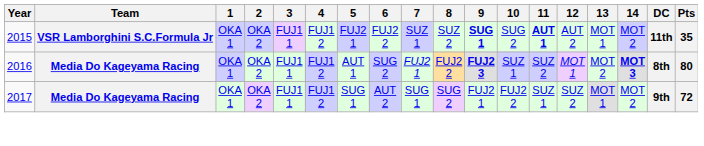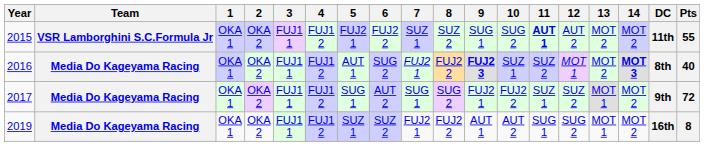 <table class="wikitable" style="text-align:center; font-size:85%">
 <tr>
 <th>Year</th>
 <th>Team</th>
 <th>1</th>
 <th>2</th>
 <th>3</th>
 <th>4</th>
 <th>5</th>
 <th>6</th>
 <th>7</th>
 <th>8</th>
 <th>9</th>
 <th>10</th>
 <th>11</th>
 <th>12</th>
 <th>13</th>
 <th>14</th>
 <th>DC</th>
 <th>Pts</th>
 </tr>
 <tr>
 <td><a href='#'>2015</a></td>
 <th nowrap><a href='#'>VSR Lamborghini S.C.Formula Jr</a></th>
 <td style="background:#CFCFFF"><a href='#'>OKA<br>1</a><br></td>
 <td style="background:#CFCFFF"><a href='#'>OKA<br>2</a><br></td>
 <td style="background:#EFCFFF"><a href='#'>FUJ1<br>1</a><br></td>
 <td style="background:#DFFFDF"><a href='#'>FUJ1<br>2</a><br></td>
 <td style="background:#CFCFFF"><a href='#'>FUJ2<br>1</a><br></td>
 <td style="background:#DFFFDF"><a href='#'>FUJ2<br>2</a><br></td>
 <td style="background:#CFCFFF"><a href='#'>SUZ<br>1</a><br></td>
 <td style="background:#DFFFDF"><a href='#'>SUZ<br>2</a><br></td>
-<td style="background:#DFFFDF"><strong><a href='#'>SUG<br>1</a><br></strong></td>
+<td style="background:#DFFFDF"><a href='#'>SUG<br>1</a><br></td>
 <td style="background:#DFFFDF"><a href='#'>SUG<br>2</a><br></td>
 <td style="background:#DFFFDF"><strong><a href='#'>AUT<br>1</a><br></strong></td>
 <td style="background:#DFFFDF"><a href='#'>AUT<br>2</a><br></td>
-<td style="background:#DFFFDF"><a href='#'>MOT<br>1</a><br></td>
+<td style="background:#DFFFDF"><a href='#'>MOT<br>2</a><br></td>
 <td style="background:#CFCFFF"><a href='#'>MOT<br>2</a><br></td>
 <th>11th</th>
-<th>35</th>
+<th>55</th>
 </tr>
 <tr>
 <td><a href='#'>2016</a></td>
 <th nowrap><a href='#'>Media Do Kageyama Racing</a></th>
 <td style="background:#CFCFFF"><a href='#'>OKA<br>1</a><br></td>
 <td style="background:#DFFFDF"><a href='#'>OKA<br>2</a><br></td>
 <td style="background:#DFFFDF"><a href='#'>FUJ1<br>1</a><br></td>
 <td style="background:#CFCFFF"><a href='#'>FUJ1<br>2</a><br></td>
 <td style="background:#DFFFDF"><a href='#'>AUT<br>1</a><br></td>
 <td style="background:#CFCFFF"><a href='#'>SUG<br>2</a><br></td>
 <td style="background:#DFFFDF"><em><a href='#'>FUJ2<br>1</a><br></em></td>
 <td style="background:#FFDF9F"><a href='#'>FUJ2<br>2</a><br></td>
 <td style="background:#DFDFDF"><strong><a href='#'>FUJ2<br>3</a><br></strong></td>
 <td style="background:#CFCFFF"><a href='#'>SUZ<br>1</a><br></td>
 <td style="background:#CFCFFF"><a href='#'>SUZ<br>2</a><br></td>
 <td style="background:#EFCFFF"><em><a href='#'>MOT<br>1</a><br></em></td>
 <td style="background:#DFFFDF"><a href='#'>MOT<br>2</a><br></td>
 <td style="background:#DFDFDF"><strong> <a href='#'>MOT<br>3</a><br></strong></td>
 <th>8th</th>
-<th>80</th>
+<th>40</th>
 </tr>
 <tr>
 <td><a href='#'>2017</a></td>
 <th nowrap><a href='#'>Media Do Kageyama Racing</a></th>
 <td style="background:#DFFFDF"><a href='#'>OKA<br>1</a><br></td>
 <td style="background:#EFCFFF"><a href='#'>OKA<br>2</a><br></td>
 <td style="background:#DFFFDF"><a href='#'>FUJ1<br>1</a><br></td>
 <td style="background:#CFCFFF"><a href='#'>FUJ1<br>2</a><br></td>
 <td style="background:#DFFFDF"><a href='#'>SUG<br>1</a><br></td>
 <td style="background:#CFCFFF"><a href='#'>AUT<br>2</a><br></td>
 <td style="background:#DFFFDF"><a href='#'>SUG<br>1</a><br></td>
 <td style="background:#EFCFFF"><a href='#'>SUG<br>2</a><br></td>
 <td style="background:#DFFFDF"><a href='#'>FUJ2<br>1</a><br></td>
 <td style="background:#DFFFDF"><a href='#'>FUJ2<br>2</a><br></td>
 <td style="background:#DFFFDF"><a href='#'>SUZ<br>1</a><br></td>
 <td style="background:#DFFFDF"><a href='#'>SUZ<br>2</a><br></td>
 <td style="background:#DFDFDF"><a href='#'>MOT<br>1</a><br></td>
 <td style="background:#DFFFDF"><a href='#'>MOT<br>2</a><br></td>
 <th>9th</th>
 <th>72</th>
 </tr>
+<tr>
+<td><a href='#'>2019</a></td>
+<th><a href='#'>Media Do Kageyama Racing</a></th>
+<td style="background:#;"><a href='#'>OKA<br>1</a><br></td>
+<td style="background:#;"><a href='#'>OKA<br>2</a><br></td>
+<td style="background:#dfffdf;"><a href='#'>FUJ1<br>1</a><br></td>
+<td style="background:#cfcfff;"><a href='#'>FUJ1<br>2</a><br></td>
+<td style="background:#cfcfff;"><a href='#'>SUZ<br>1</a><br></td>
+<td style="background:#cfcfff;"><a href='#'>SUZ<br>2</a><br></td>
+<td style="background:#;"><a href='#'>FUJ2<br>1</a><br></td>
+<td style="background:#;"><a href='#'>FUJ2<br>2</a><br></td>
+<td style="background:#;"><a href='#'>AUT<br>1</a><br></td>
+<td style="background:#;"><a href='#'>AUT<br>2</a><br></td>
+<td style="background:#;"><a href='#'>SUG<br>1</a><br></td>
+<td style="background:#;"><a href='#'>SUG<br>2</a><br></td>
+<td style="background:#;"><a href='#'>MOT<br>1</a><br></td>
+<td style="background:#;"><a href='#'>MOT<br>2</a><br></td>
+<th>16th</th>
+<th>8</th>
+</tr>
 </table>
